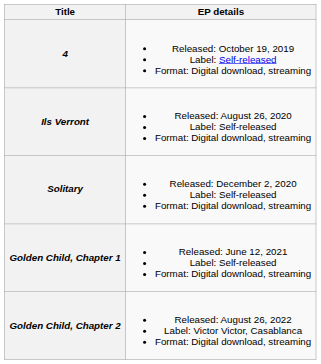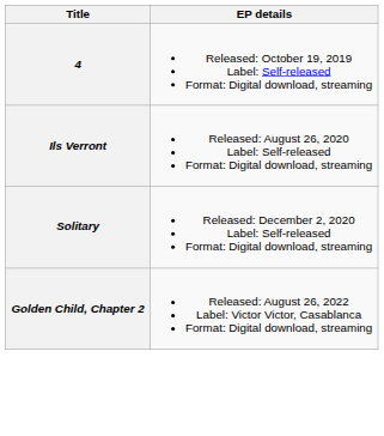 <table class="wikitable plainrowheaders" style="text-align:center;">
 <tr>
 <th scope="col" style="width:12em;">Title</th>
 <th scope="col" style="width:19em;">EP details</th>
 </tr>
 <tr>
 <th scope="row"><em>4</em></th>
 <td><br><ul><li>Released: October 19, 2019</li><li>Label: <a href='#'>Self-released</a></li><li>Format: Digital download, streaming</li></ul></td>
 </tr>
 <tr>
 <th scope="row"><em>Ils Verront</em></th>
 <td><br><ul><li>Released: August 26, 2020</li><li>Label: Self-released</li><li>Format: Digital download, streaming</li></ul></td>
 </tr>
 <tr>
 <th scope="row"><em>Solitary</em></th>
 <td><br><ul><li>Released: December 2, 2020</li><li>Label: Self-released</li><li>Format: Digital download, streaming</li></ul></td>
 </tr>
 <tr>
-<th scope="row"><em>Golden Child, Chapter 1</em></th>
-<td><br><ul><li>Released: June 12, 2021</li><li>Label: Self-released</li><li>Format: Digital download, streaming</li></ul></td>
-</tr>
-<tr>
 <th scope="row"><em>Golden Child, Chapter 2</em></th>
 <td><br><ul><li>Released: August 26, 2022</li><li>Label: Victor Victor, Casablanca</li><li>Format: Digital download, streaming</li></ul></td>
 </tr>
 </table>
